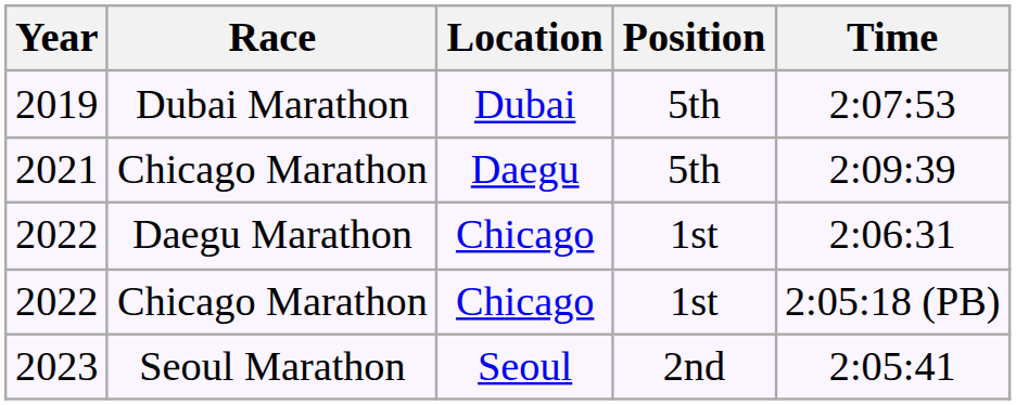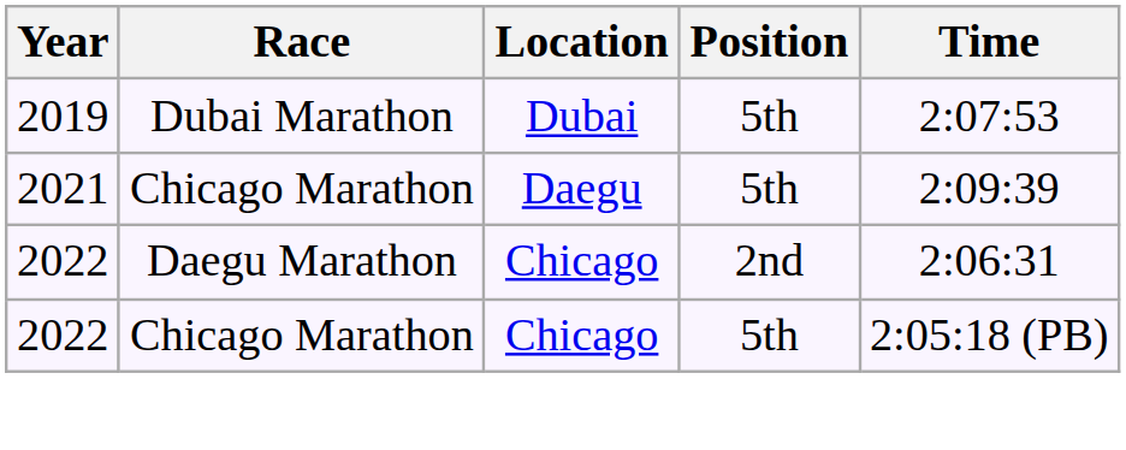 <table class="wikitable" style="text-align:center; background:#faf5ff;">
 <tr>
 <th>Year</th>
 <th>Race</th>
 <th>Location</th>
 <th>Position</th>
 <th>Time</th>
 </tr>
 <tr>
 <td>2019</td>
 <td>Dubai Marathon</td>
 <td><a href='#'>Dubai</a></td>
 <td>5th</td>
 <td>2:07:53</td>
 </tr>
 <tr>
 <td>2021</td>
 <td>Chicago Marathon</td>
 <td><a href='#'>Daegu</a></td>
 <td>5th</td>
 <td>2:09:39</td>
 </tr>
 <tr>
 <td>2022</td>
 <td>Daegu Marathon</td>
 <td><a href='#'>Chicago</a></td>
-<td>1st</td>
+<td>2nd</td>
 <td>2:06:31</td>
 </tr>
 <tr>
 <td>2022</td>
 <td>Chicago Marathon</td>
 <td><a href='#'>Chicago</a></td>
-<td>1st</td>
+<td>5th</td>
 <td>2:05:18 (PB)</td>
 </tr>
-<tr>
-<td>2023</td>
-<td>Seoul Marathon</td>
-<td><a href='#'>Seoul</a></td>
-<td>2nd</td>
-<td>2:05:41</td>
-</tr>
 </table>
